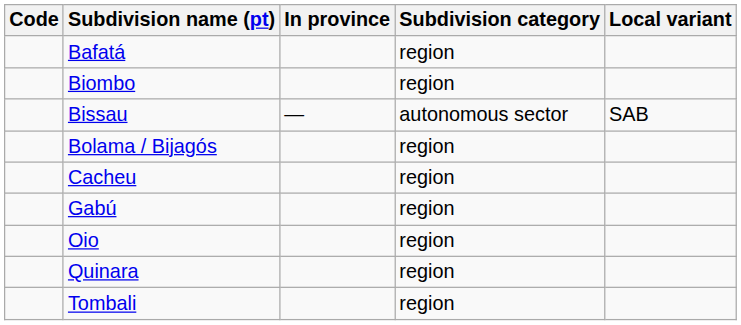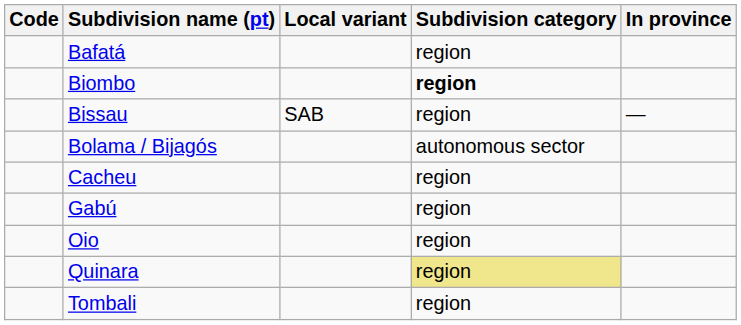 <table class="wikitable sortable">
 <tr>
 <th>Code</th>
 <th>Subdivision name (<a href='#'>pt</a>)</th>
+<th>Local variant</th>
+<th>Subdivision category</th>
 <th>In province</th>
-<th>Subdivision category</th>
-<th>Local variant</th>
 </tr>
 <tr>
 <td></td>
 <td><a href='#'>Bafatá</a></td>
 <td></td>
 <td>region</td>
 <td></td>
 </tr>
 <tr>
 <td></td>
 <td><a href='#'>Biombo</a></td>
 <td></td>
-<td>region</td>
+<td><strong>region</strong></td>
 <td></td>
 </tr>
 <tr>
 <td></td>
 <td><a href='#'>Bissau</a></td>
+<td>SAB</td>
+<td>region</td>
 <td>—</td>
-<td>autonomous sector</td>
-<td>SAB</td>
 </tr>
 <tr>
 <td></td>
 <td><a href='#'>Bolama / Bijagós</a></td>
 <td></td>
-<td>region</td>
+<td>autonomous sector</td>
 <td></td>
 </tr>
 <tr>
 <td></td>
 <td><a href='#'>Cacheu</a></td>
 <td></td>
 <td>region</td>
 <td></td>
 </tr>
 <tr>
 <td></td>
 <td><a href='#'>Gabú</a></td>
 <td></td>
 <td>region</td>
 <td></td>
 </tr>
 <tr>
 <td></td>
 <td><a href='#'>Oio</a></td>
 <td></td>
 <td>region</td>
 <td></td>
 </tr>
 <tr>
 <td></td>
 <td><a href='#'>Quinara</a></td>
 <td></td>
-<td>region</td>
+<td style="background: khaki;">region</td>
 <td></td>
 </tr>
 <tr>
 <td></td>
 <td><a href='#'>Tombali</a></td>
 <td></td>
 <td>region</td>
 <td></td>
 </tr>
 </table>
